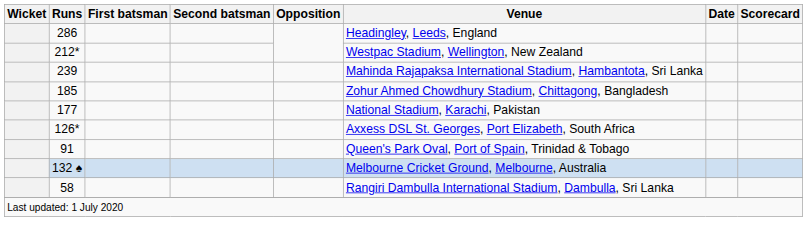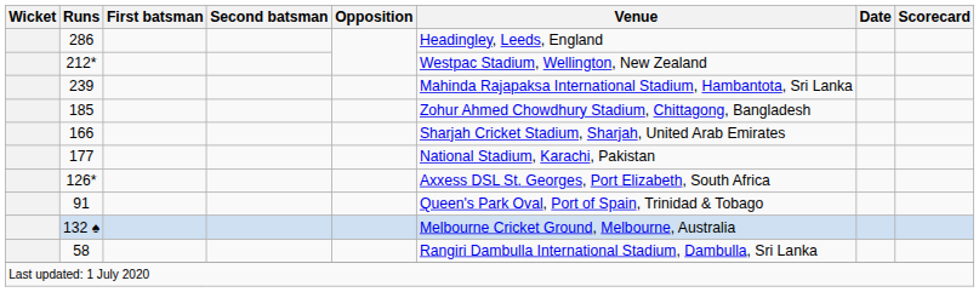 <table class="wikitable plainrowheaders sortable">
 <tr>
 <th scope=col>Wicket</th>
 <th scope=col>Runs</th>
 <th scope=col>First batsman</th>
 <th scope=col>Second batsman</th>
 <th scope=col>Opposition</th>
 <th scope=col>Venue</th>
 <th scope=col>Date</th>
 <th scope=col>Scorecard</th>
 </tr>
 <tr>
 <th align=center></th>
 <td scope=row style=text-align:center;>286</td>
 <td></td>
 <td></td>
 <td rowspan=2></td>
 <td><a href='#'>Headingley</a>, <a href='#'>Leeds</a>, England</td>
 <td></td>
 <td></td>
 </tr>
 <tr>
 <th align=center></th>
 <td scope=row style=text-align:center;>212*</td>
 <td></td>
 <td></td>
 <td><a href='#'>Westpac Stadium</a>, <a href='#'>Wellington</a>, New Zealand</td>
 <td> </td>
 <td></td>
 </tr>
 <tr>
 <th align=center></th>
 <td scope=row style=text-align:center;>239</td>
 <td></td>
 <td></td>
 <td></td>
 <td><a href='#'>Mahinda Rajapaksa International Stadium</a>, <a href='#'>Hambantota</a>, Sri Lanka</td>
 <td></td>
 <td></td>
 </tr>
 <tr>
 <th align=center></th>
 <td scope=row style=text-align:center;>185</td>
 <td></td>
 <td></td>
 <td></td>
 <td><a href='#'>Zohur Ahmed Chowdhury Stadium</a>, <a href='#'>Chittagong</a>, Bangladesh</td>
+<td></td>
+<td></td>
+</tr>
+<tr>
+<th align=center></th>
+<td scope=row style=text-align:center;>166</td>
+<td></td>
+<td></td>
+<td></td>
+<td><a href='#'>Sharjah Cricket Stadium</a>, <a href='#'>Sharjah</a>, United Arab Emirates</td>
 <td></td>
 <td></td>
 </tr>
 <tr>
 <th align=center></th>
 <td scope=row style=text-align:center;>177</td>
 <td></td>
 <td></td>
 <td></td>
 <td><a href='#'>National Stadium</a>, <a href='#'>Karachi</a>, Pakistan</td>
 <td></td>
 <td></td>
 </tr>
 <tr>
 <th align=center></th>
 <td scope=row style=text-align:center;>126*</td>
 <td></td>
 <td></td>
 <td></td>
 <td><a href='#'>Axxess DSL St. Georges</a>, <a href='#'>Port Elizabeth</a>, South Africa</td>
 <td></td>
 <td></td>
 </tr>
 <tr>
 <th align=center></th>
 <td scope=row style=text-align:center;>91</td>
 <td></td>
 <td></td>
 <td></td>
 <td><a href='#'>Queen's Park Oval</a>, <a href='#'>Port of Spain</a>, Trinidad & Tobago</td>
 <td></td>
 <td></td>
 </tr>
 <tr bgcolor="#cee0f2">
 <th align=center></th>
 <td scope=row style=text-align:center;>132 ♠</td>
 <td></td>
 <td></td>
 <td></td>
 <td><a href='#'>Melbourne Cricket Ground</a>, <a href='#'>Melbourne</a>, Australia</td>
 <td></td>
 <td></td>
 </tr>
 <tr>
 <th align=center></th>
 <td scope=row style=text-align:center;>58</td>
 <td></td>
 <td></td>
 <td></td>
 <td><a href='#'>Rangiri Dambulla International Stadium</a>, <a href='#'>Dambulla</a>, Sri Lanka</td>
 <td></td>
 <td></td>
 </tr>
 <tr>
 </tr>
 <tr class=sortbottom>
 <td colspan=8><small>Last updated: 1 July 2020</small></td>
 </tr>
 </table>
